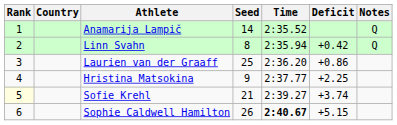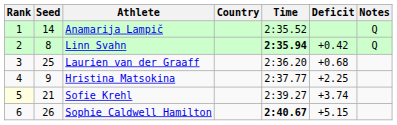 <table class="wikitable sortable" style="text-align:center">
 <tr>
 <th>Rank</th>
+<th>Seed</th>
+<th>Athlete</th>
 <th>Country</th>
-<th>Athlete</th>
-<th>Seed</th>
 <th>Time</th>
 <th>Deficit</th>
 <th>Notes</th>
 </tr>
 <tr bgcolor=ccffcc>
 <td>1</td>
+<td>14</td>
+<td align=left><a href='#'>Anamarija Lampič</a></td>
 <td align=left></td>
-<td align=left><a href='#'>Anamarija Lampič</a></td>
-<td>14</td>
 <td>2:35.52</td>
 <td></td>
 <td>Q</td>
 </tr>
 <tr bgcolor=ccffcc>
 <td>2</td>
+<td>8</td>
+<td align=left><a href='#'>Linn Svahn</a></td>
 <td align=left></td>
-<td align=left><a href='#'>Linn Svahn</a></td>
-<td>8</td>
-<td>2:35.94</td>
+<td><strong>2:35.94</strong></td>
 <td>+0.42</td>
 <td>Q</td>
 </tr>
 <tr>
 <td>3</td>
+<td>25</td>
+<td align=left><a href='#'>Laurien van der Graaff</a></td>
 <td align=left></td>
-<td align=left><a href='#'>Laurien van der Graaff</a></td>
-<td>25</td>
 <td>2:36.20</td>
-<td>+0.86</td>
+<td>+0.68</td>
 <td></td>
 </tr>
 <tr>
 <td>4</td>
+<td>9</td>
+<td align=left><a href='#'>Hristina Matsokina</a></td>
 <td align=left></td>
-<td align=left><a href='#'>Hristina Matsokina</a></td>
-<td>9</td>
 <td>2:37.77</td>
 <td>+2.25</td>
 <td></td>
 </tr>
 <tr>
 <td style="background: lightyellow;">5</td>
+<td>21</td>
+<td align=left><a href='#'>Sofie Krehl</a></td>
 <td align=left></td>
-<td align=left><a href='#'>Sofie Krehl</a></td>
-<td>21</td>
 <td>2:39.27</td>
 <td>+3.74</td>
 <td></td>
 </tr>
 <tr>
 <td>6</td>
+<td>26</td>
+<td align=left><a href='#'>Sophie Caldwell Hamilton</a></td>
 <td align=left></td>
-<td align=left><a href='#'>Sophie Caldwell Hamilton</a></td>
-<td>26</td>
 <td><strong>2:40.67</strong></td>
 <td>+5.15</td>
 <td></td>
 </tr>
 </table>
